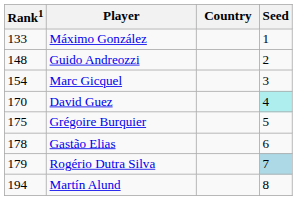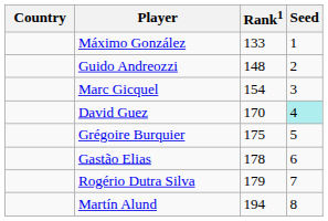 <table class="sortable wikitable">
 <tr>
+<th width="70">Country</th>
+<th width="175">Player</th>
 <th>Rank<sup>1</sup></th>
-<th width="175">Player</th>
-<th width="70">Country</th>
 <th>Seed</th>
 </tr>
 <tr>
+<td></td>
+<td><a href='#'>Máximo González</a></td>
 <td>133</td>
-<td><a href='#'>Máximo González</a></td>
-<td></td>
 <td>1</td>
 </tr>
 <tr>
+<td></td>
+<td><a href='#'>Guido Andreozzi</a></td>
 <td>148</td>
-<td><a href='#'>Guido Andreozzi</a></td>
-<td></td>
 <td>2</td>
 </tr>
 <tr>
+<td></td>
+<td><a href='#'>Marc Gicquel</a></td>
 <td>154</td>
-<td><a href='#'>Marc Gicquel</a></td>
-<td></td>
 <td>3</td>
 </tr>
 <tr>
+<td></td>
+<td><a href='#'>David Guez</a></td>
 <td>170</td>
-<td><a href='#'>David Guez</a></td>
-<td></td>
 <td style="background: paleturquoise;">4</td>
 </tr>
 <tr>
+<td></td>
+<td><a href='#'>Grégoire Burquier</a></td>
 <td>175</td>
-<td><a href='#'>Grégoire Burquier</a></td>
-<td></td>
 <td>5</td>
 </tr>
 <tr>
+<td></td>
+<td><a href='#'>Gastão Elias</a></td>
 <td>178</td>
-<td><a href='#'>Gastão Elias</a></td>
-<td></td>
 <td>6</td>
 </tr>
 <tr>
+<td></td>
+<td><a href='#'>Rogério Dutra Silva</a></td>
 <td>179</td>
-<td><a href='#'>Rogério Dutra Silva</a></td>
-<td></td>
-<td style="background: lightblue;">7</td>
+<td>7</td>
 </tr>
 <tr>
+<td></td>
+<td><a href='#'>Martín Alund</a></td>
 <td>194</td>
-<td><a href='#'>Martín Alund</a></td>
-<td></td>
 <td>8</td>
 </tr>
 </table>
